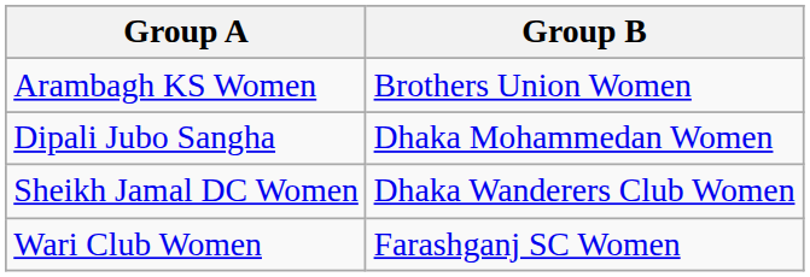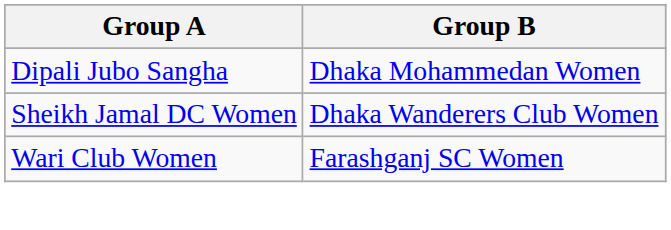 <table class="wikitable" "text-align:left">
 <tr>
 <th style="text-align:center">Group A</th>
 <th style="text-align:center">Group B</th>
-</tr>
-<tr>
-<td><a href='#'>Arambagh KS Women</a></td>
-<td><a href='#'>Brothers Union Women</a></td>
 </tr>
 <tr>
 <td><a href='#'>Dipali Jubo Sangha</a></td>
 <td><a href='#'>Dhaka Mohammedan Women</a></td>
 </tr>
 <tr>
 <td><a href='#'>Sheikh Jamal DC Women</a></td>
 <td><a href='#'>Dhaka Wanderers Club Women</a></td>
 </tr>
 <tr>
 <td><a href='#'>Wari Club Women</a></td>
 <td><a href='#'>Farashganj SC Women</a></td>
 </tr>
 </table>
